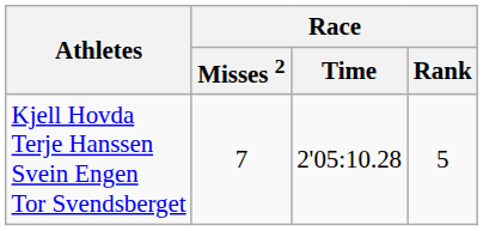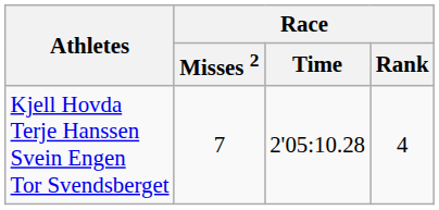 <table class="wikitable" border="1" style="font-size:90%">
 <tr>
 <th rowspan=2>Athletes</th>
 <th colspan=3>Race</th>
 </tr>
 <tr>
 <th>Misses <sup>2</sup></th>
 <th>Time</th>
 <th>Rank</th>
 </tr>
 <tr>
 <td><a href='#'>Kjell Hovda</a><br><a href='#'>Terje Hanssen</a><br><a href='#'>Svein Engen</a><br><a href='#'>Tor Svendsberget</a></td>
 <td align=center>7</td>
 <td align=center>2'05:10.28</td>
-<td align=center>5</td>
+<td align=center>4</td>
 </tr>
 </table>
